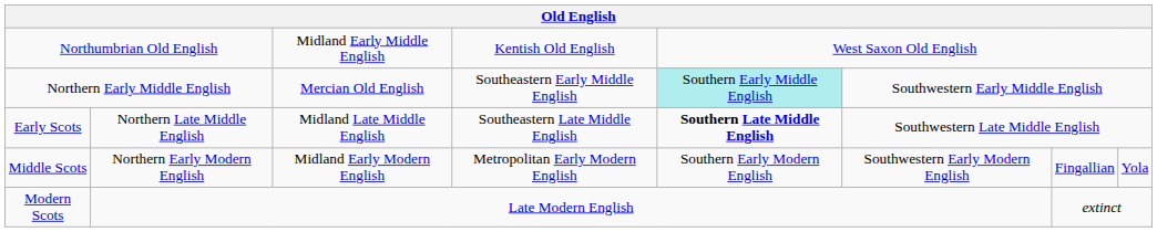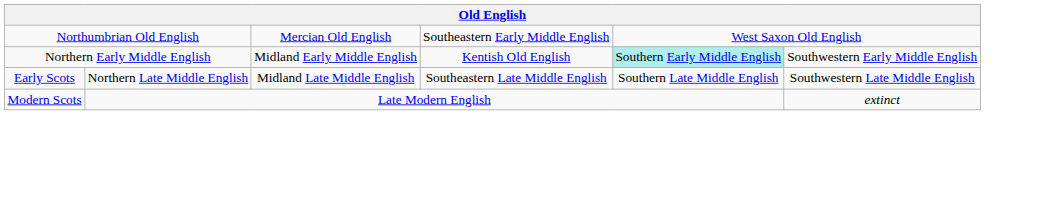 <table class="wikitable">
 <tr>
 <th colspan="8" style="text-align:center"><a href='#'>Old English</a></th>
 </tr>
 <tr>
 <td colspan="2" style="text-align:center"><a href='#'>Northumbrian Old English</a></td>
-<td style="text-align:center">Midland <a href='#'>Early Middle English</a></td>
-<td style="text-align:center"><a href='#'>Kentish Old English</a></td>
+<td style="text-align:center"><a href='#'>Mercian Old English</a></td>
+<td style="text-align:center">Southeastern <a href='#'>Early Middle English</a></td>
 <td colspan="4" style="text-align:center"><a href='#'>West Saxon Old English</a></td>
 </tr>
 <tr>
 <td colspan="2" style="text-align:center">Northern <a href='#'>Early Middle English</a></td>
-<td style="text-align:center"><a href='#'>Mercian Old English</a></td>
-<td style="text-align:center">Southeastern <a href='#'>Early Middle English</a></td>
+<td style="text-align:center">Midland <a href='#'>Early Middle English</a></td>
+<td style="text-align:center"><a href='#'>Kentish Old English</a></td>
 <td style="background: paleturquoise; text-align:center">Southern <a href='#'>Early Middle English</a></td>
 <td colspan="3" style="text-align:center">Southwestern <a href='#'>Early Middle English</a></td>
 </tr>
 <tr>
 <td style="text-align:center"><a href='#'>Early Scots</a></td>
 <td style="text-align:center">Northern <a href='#'>Late Middle English</a></td>
 <td style="text-align:center">Midland <a href='#'>Late Middle English</a></td>
 <td style="text-align:center">Southeastern <a href='#'>Late Middle English</a></td>
-<td style="text-align:center"><strong>Southern <a href='#'>Late Middle English</a></strong></td>
+<td style="text-align:center">Southern <a href='#'>Late Middle English</a></td>
 <td colspan="3" style="text-align:center">Southwestern <a href='#'>Late Middle English</a></td>
-</tr>
-<tr>
-<td style="text-align:center"><a href='#'>Middle Scots</a></td>
-<td style="text-align:center">Northern <a href='#'>Early Modern English</a></td>
-<td style="text-align:center">Midland <a href='#'>Early Modern English</a></td>
-<td style="text-align:center">Metropolitan <a href='#'>Early Modern English</a></td>
-<td style="text-align:center">Southern <a href='#'>Early Modern English</a></td>
-<td style="text-align:center">Southwestern <a href='#'>Early Modern English</a></td>
-<td style="text-align:center"><a href='#'>Fingallian</a></td>
-<td style="text-align:center"><a href='#'>Yola</a></td>
 </tr>
 <tr>
 <td style="text-align:center"><a href='#'>Modern Scots</a></td>
 <td colspan="5" style="text-align:center"><a href='#'>Late Modern English</a></td>
 <td colspan="2" style="text-align:center"><em>extinct</em></td>
 </tr>
 </table>
